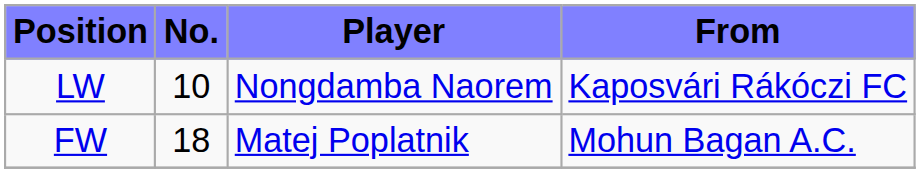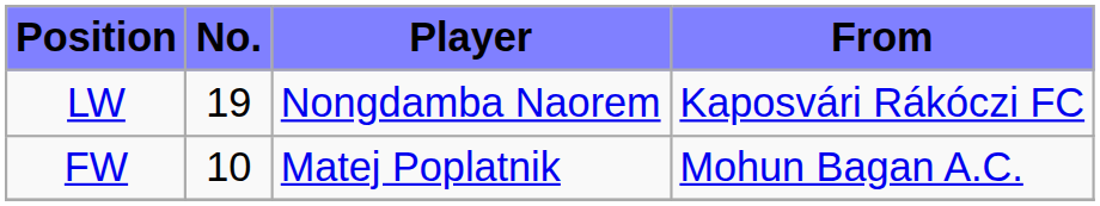 <table class="wikitable sortable">
 <tr>
 <th style="background:#8080FF; color:Black;"><strong>Position</strong></th>
 <th style="background:#8080FF; color:Black;"><strong>No.</strong></th>
 <th style="background:#8080FF; color:Black;"><strong>Player</strong></th>
 <th style="background:#8080FF; color:Black;"><strong>From</strong></th>
 </tr>
 <tr>
 <td style="text-align:center;"><a href='#'>LW</a></td>
-<td style="text-align:center;">10</td>
+<td style="text-align:center;">19</td>
 <td style="text-align:left;"> <a href='#'>Nongdamba Naorem</a></td>
 <td style="text-align:left;"> <a href='#'>Kaposvári Rákóczi FC</a></td>
 </tr>
 <tr>
 <td style="text-align:center;"><a href='#'>FW</a></td>
-<td style="text-align:center;">18</td>
+<td style="text-align:center;">10</td>
 <td style="text-align:left;"> <a href='#'>Matej Poplatnik</a></td>
 <td style="text-align:left;"> <a href='#'>Mohun Bagan A.C.</a></td>
 </tr>
 <tr>
 </tr>
 </table>
